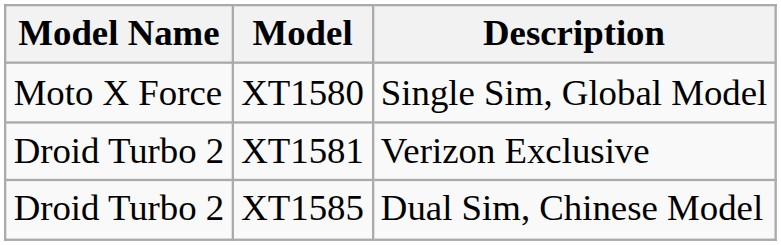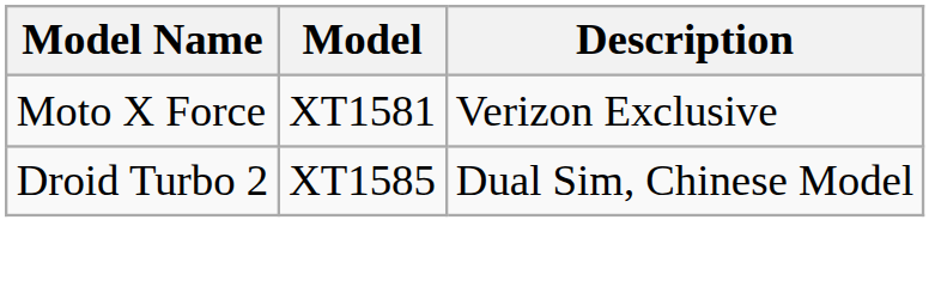 <table class="wikitable">
 <tr>
 <th>Model Name</th>
 <th>Model</th>
 <th>Description</th>
 </tr>
 <tr>
 <td>Moto X Force</td>
-<td>XT1580</td>
-<td>Single Sim, Global Model</td>
-</tr>
-<tr>
-<td>Droid Turbo 2</td>
 <td>XT1581</td>
 <td>Verizon Exclusive</td>
 </tr>
 <tr>
 <td>Droid Turbo 2</td>
 <td>XT1585</td>
 <td>Dual Sim, Chinese Model</td>
 </tr>
 </table>
